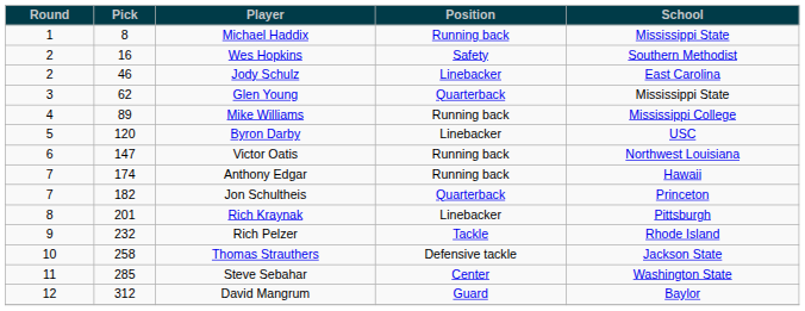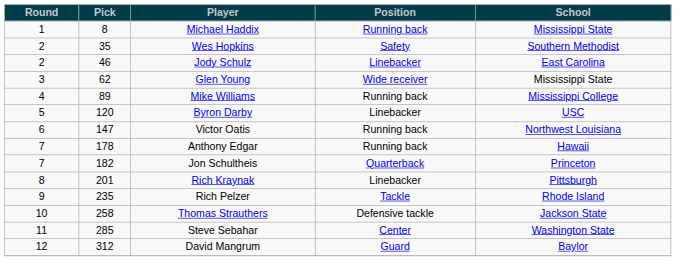 <table class="wikitable" width="80%">
 <tr align="center"  style="background:#003b48;color:#c4c8cb;">
 <td><strong>Round</strong></td>
 <td><strong>Pick</strong></td>
 <td><strong>Player</strong></td>
 <td><strong>Position</strong></td>
 <td><strong>School</strong></td>
 </tr>
 <tr align="center" bgcolor="">
 <td>1</td>
 <td>8</td>
 <td><a href='#'>Michael Haddix</a></td>
 <td><a href='#'>Running back</a></td>
 <td><a href='#'>Mississippi State</a></td>
 </tr>
 <tr align="center" bgcolor="">
 <td>2</td>
-<td>16</td>
+<td>35</td>
 <td><a href='#'>Wes Hopkins</a></td>
 <td><a href='#'>Safety</a></td>
 <td><a href='#'>Southern Methodist</a></td>
 </tr>
 <tr align="center" bgcolor="">
 <td>2</td>
 <td>46</td>
 <td><a href='#'>Jody Schulz</a></td>
 <td><a href='#'>Linebacker</a></td>
 <td><a href='#'>East Carolina</a></td>
 </tr>
 <tr align="center" bgcolor="">
 <td>3</td>
 <td>62</td>
 <td><a href='#'>Glen Young</a></td>
-<td><a href='#'>Quarterback</a></td>
+<td><a href='#'>Wide receiver</a></td>
 <td>Mississippi State</td>
 </tr>
 <tr align="center" bgcolor="">
 <td>4</td>
 <td>89</td>
 <td><a href='#'>Mike Williams</a></td>
 <td>Running back</td>
 <td><a href='#'>Mississippi College</a></td>
 </tr>
 <tr align="center" bgcolor="">
 <td>5</td>
 <td>120</td>
 <td><a href='#'>Byron Darby</a></td>
 <td>Linebacker</td>
 <td><a href='#'>USC</a></td>
 </tr>
 <tr align="center" bgcolor="">
 <td>6</td>
 <td>147</td>
 <td>Victor Oatis</td>
 <td>Running back</td>
 <td><a href='#'>Northwest Louisiana</a></td>
 </tr>
 <tr align="center" bgcolor="">
 <td>7</td>
-<td>174</td>
+<td>178</td>
 <td>Anthony Edgar</td>
 <td>Running back</td>
 <td><a href='#'>Hawaii</a></td>
 </tr>
 <tr align="center" bgcolor="">
 <td>7</td>
 <td>182</td>
 <td>Jon Schultheis</td>
 <td><a href='#'>Quarterback</a></td>
 <td><a href='#'>Princeton</a></td>
 </tr>
 <tr align="center" bgcolor="">
 <td>8</td>
 <td>201</td>
 <td><a href='#'>Rich Kraynak</a></td>
 <td>Linebacker</td>
 <td><a href='#'>Pittsburgh</a></td>
 </tr>
 <tr align="center" bgcolor="">
 <td>9</td>
-<td>232</td>
+<td>235</td>
 <td>Rich Pelzer</td>
 <td><a href='#'>Tackle</a></td>
 <td><a href='#'>Rhode Island</a></td>
 </tr>
 <tr align="center" bgcolor="">
 <td>10</td>
 <td>258</td>
 <td><a href='#'>Thomas Strauthers</a></td>
 <td>Defensive tackle</td>
 <td><a href='#'>Jackson State</a></td>
 </tr>
 <tr align="center" bgcolor="">
 <td>11</td>
 <td>285</td>
 <td>Steve Sebahar</td>
 <td><a href='#'>Center</a></td>
 <td><a href='#'>Washington State</a></td>
 </tr>
 <tr align="center" bgcolor="">
 <td>12</td>
 <td>312</td>
 <td>David Mangrum</td>
 <td><a href='#'>Guard</a></td>
 <td><a href='#'>Baylor</a></td>
 </tr>
 <tr align="center" bgcolor="">
 </tr>
 </table>
